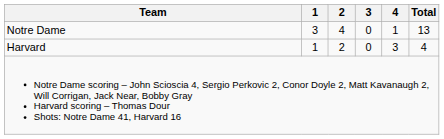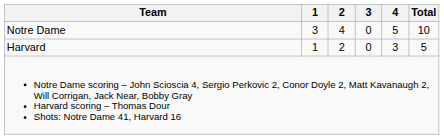 <table class="wikitable" style="text-align:center; max-width:40em">
 <tr>
 <th>Team</th>
 <th style="width:2em">1</th>
 <th style="width:2em">2</th>
 <th style="width:2em">3</th>
 <th style="width:2em">4</th>
 <th style="width:2em">Total</th>
 </tr>
 <tr>
 <td style="text-align:left">Notre Dame</td>
 <td>3</td>
 <td>4</td>
 <td>0</td>
-<td>1</td>
-<td>13</td>
+<td>5</td>
+<td>10</td>
 </tr>
 <tr>
 <td style="text-align:left">Harvard</td>
 <td>1</td>
 <td>2</td>
 <td>0</td>
 <td>3</td>
-<td>4</td>
+<td>5</td>
 </tr>
 <tr>
 <td colspan=6 style="text-align:left; font-size:88%;"><br><ul><li>Notre Dame scoring – John Scioscia 4, Sergio Perkovic 2, Conor Doyle 2, Matt Kavanaugh 2, Will Corrigan, Jack Near, Bobby Gray</li><li>Harvard scoring – Thomas Dour</li><li>Shots: Notre Dame 41, Harvard 16</li></ul></td>
 </tr>
 </table>
